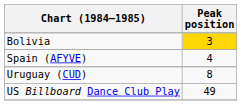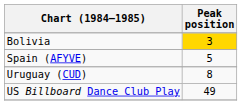 <table class="wikitable sortable">
 <tr>
 <th>Chart (1984–1985)</th>
 <th>Peak<br>position</th>
 </tr>
 <tr>
 </tr>
 <tr>
 </tr>
 <tr>
 <td>Bolivia</td>
 <td align="center" style="background: gold;">3</td>
 </tr>
 <tr>
 </tr>
 <tr>
 </tr>
 <tr>
 </tr>
 <tr>
 <td>Spain (<a href='#'>AFYVE</a>)</td>
-<td align="center">4</td>
+<td align="center">5</td>
 </tr>
 <tr>
 </tr>
 <tr>
 <td>Uruguay (<a href='#'>CUD</a>)</td>
 <td align="center">8</td>
 </tr>
 <tr>
 <td>US <em>Billboard</em> <a href='#'>Dance Club Play</a></td>
 <td align="center">49</td>
 </tr>
 <tr>
 </tr>
 </table>
